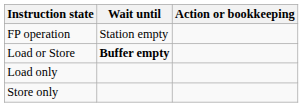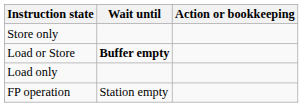 <table class="wikitable">
 <tr>
 <th>Instruction state</th>
 <th>Wait until</th>
 <th>Action or bookkeeping</th>
 </tr>
 <tr>
-<td>FP operation</td>
-<td>Station  empty</td>
+<td>Store only</td>
+<td></td>
 <td></td>
 </tr>
 <tr>
 <td>Load or Store</td>
 <td><strong>Buffer  empty</strong></td>
 <td></td>
 </tr>
 <tr>
 <td>Load only</td>
 <td></td>
 <td></td>
 </tr>
 <tr>
-<td>Store only</td>
-<td></td>
+<td>FP operation</td>
+<td>Station  empty</td>
 <td></td>
 </tr>
 </table>
